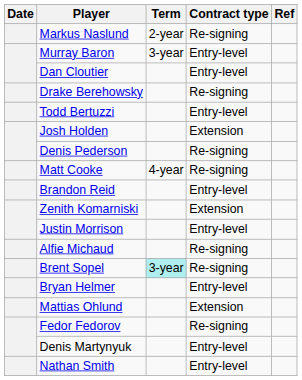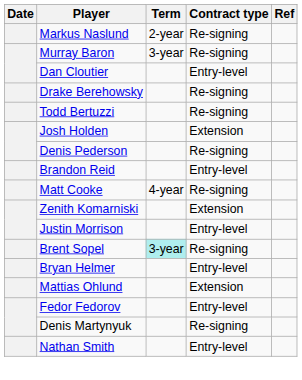 <table class="wikitable plainrowheaders">
 <tr style="background:#ddd; text-align:center;">
 <th>Date</th>
 <th>Player</th>
 <th>Term</th>
 <th>Contract type</th>
 <th>Ref</th>
 </tr>
 <tr>
 <th scope="row"></th>
 <td><a href='#'>Markus Naslund</a></td>
 <td>2-year</td>
 <td>Re-signing</td>
 <td></td>
 </tr>
 <tr>
 <th scope="row" rowspan=2></th>
 <td><a href='#'>Murray Baron</a></td>
 <td>3-year</td>
-<td>Entry-level</td>
+<td>Re-signing</td>
 <td></td>
 </tr>
 <tr>
 <td><a href='#'>Dan Cloutier</a></td>
 <td></td>
 <td>Entry-level</td>
 <td></td>
 </tr>
 <tr>
 <th scope="row"></th>
 <td><a href='#'>Drake Berehowsky</a></td>
 <td></td>
 <td>Re-signing</td>
 <td></td>
 </tr>
 <tr>
 <th scope="row"></th>
 <td><a href='#'>Todd Bertuzzi</a></td>
 <td></td>
-<td>Entry-level</td>
+<td>Re-signing</td>
 <td></td>
 </tr>
 <tr>
 <th scope="row" rowspan=2></th>
 <td><a href='#'>Josh Holden</a></td>
 <td></td>
 <td>Extension</td>
 <td></td>
 </tr>
 <tr>
 <td><a href='#'>Denis Pederson</a></td>
 <td></td>
 <td>Re-signing</td>
 <td></td>
 </tr>
 <tr>
 <th scope="row"></th>
-<td><a href='#'>Matt Cooke</a></td>
-<td>4-year</td>
-<td>Re-signing</td>
+<td><a href='#'>Brandon Reid</a></td>
+<td></td>
+<td>Entry-level</td>
 <td></td>
 </tr>
 <tr>
 <th scope="row"></th>
-<td><a href='#'>Brandon Reid</a></td>
-<td></td>
-<td>Entry-level</td>
+<td><a href='#'>Matt Cooke</a></td>
+<td>4-year</td>
+<td>Re-signing</td>
 <td></td>
 </tr>
 <tr>
 <th scope="row" rowspan=2></th>
 <td><a href='#'>Zenith Komarniski</a></td>
 <td></td>
 <td>Extension</td>
 <td></td>
 </tr>
 <tr>
 <td><a href='#'>Justin Morrison</a></td>
 <td></td>
 <td>Entry-level</td>
-<td></td>
-</tr>
-<tr>
-<th scope="row"></th>
-<td><a href='#'>Alfie Michaud</a></td>
-<td></td>
-<td>Re-signing</td>
 <td></td>
 </tr>
 <tr>
 <th scope="row"></th>
 <td><a href='#'>Brent Sopel</a></td>
 <td style="background: paleturquoise;">3-year</td>
 <td>Re-signing</td>
 <td></td>
 </tr>
 <tr>
 <th scope="row"></th>
 <td><a href='#'>Bryan Helmer</a></td>
 <td></td>
 <td>Entry-level</td>
 <td></td>
 </tr>
 <tr>
 <th scope="row"></th>
 <td><a href='#'>Mattias Ohlund</a></td>
 <td></td>
 <td>Extension</td>
 <td></td>
 </tr>
 <tr>
 <th scope="row" rowspan=2></th>
 <td><a href='#'>Fedor Fedorov</a></td>
 <td></td>
-<td>Re-signing</td>
+<td>Entry-level</td>
 <td></td>
 </tr>
 <tr>
 <td>Denis Martynyuk</td>
 <td></td>
-<td>Entry-level</td>
+<td>Re-signing</td>
 <td></td>
 </tr>
 <tr>
 <th scope="row"></th>
 <td><a href='#'>Nathan Smith</a></td>
 <td></td>
 <td>Entry-level</td>
 <td></td>
 </tr>
 </table>
